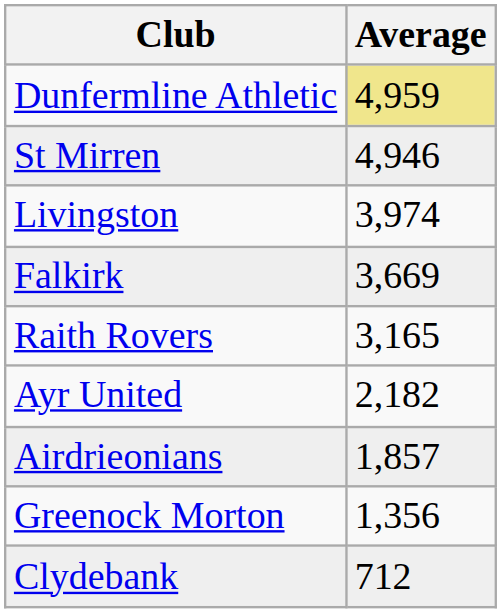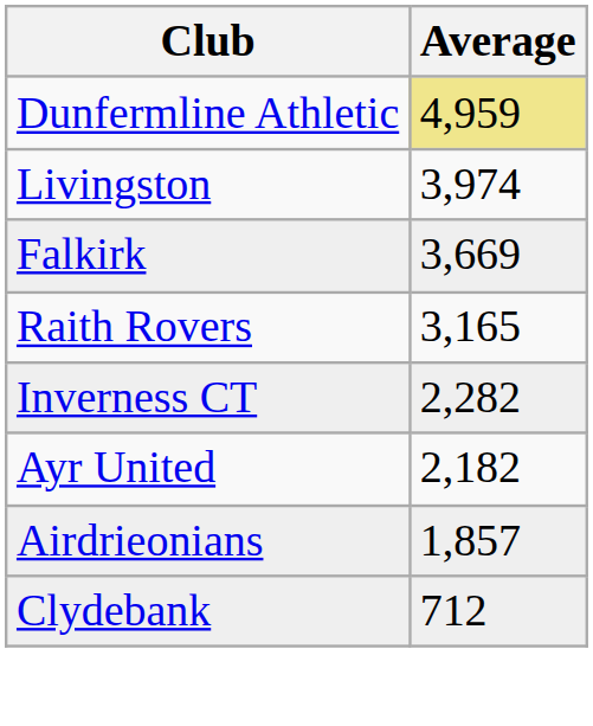 <table class="wikitable">
 <tr>
 <th>Club</th>
 <th>Average</th>
 </tr>
 <tr>
 <td><a href='#'>Dunfermline Athletic</a></td>
 <td style="background: khaki;">4,959</td>
-</tr>
-<tr bgcolor="#EFEFEF">
-<td><a href='#'>St Mirren</a></td>
-<td>4,946</td>
 </tr>
 <tr>
 <td><a href='#'>Livingston</a></td>
 <td>3,974</td>
 </tr>
 <tr bgcolor="#EFEFEF">
 <td><a href='#'>Falkirk</a></td>
 <td>3,669</td>
 </tr>
 <tr>
 <td><a href='#'>Raith Rovers</a></td>
 <td>3,165</td>
 </tr>
+<tr bgcolor="#EFEFEF">
+<td><a href='#'>Inverness CT</a></td>
+<td>2,282</td>
+</tr>
 <tr>
 <td><a href='#'>Ayr United</a></td>
 <td>2,182</td>
 </tr>
 <tr bgcolor="#EFEFEF">
 <td><a href='#'>Airdrieonians</a></td>
 <td>1,857</td>
 </tr>
-<tr>
-<td><a href='#'>Greenock Morton</a></td>
-<td>1,356</td>
-</tr>
 <tr bgcolor="#EFEFEF">
 <td><a href='#'>Clydebank</a></td>
 <td>712</td>
 </tr>
 </table>
